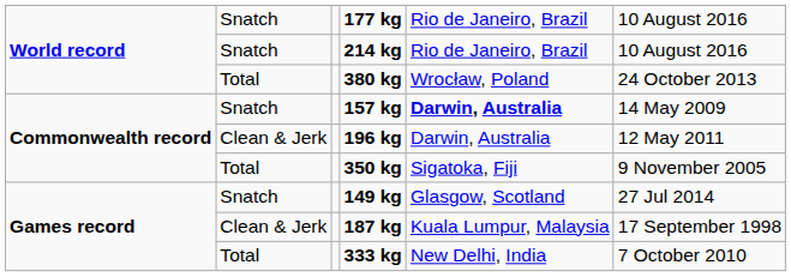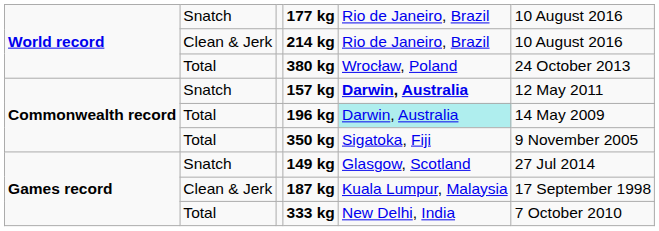 <table class="wikitable">
 <tr>
 <td rowspan=3><strong><a href='#'>World record</a></strong></td>
 <td>Snatch</td>
 <td></td>
 <td><strong>177 kg</strong></td>
 <td><a href='#'>Rio de Janeiro</a>, <a href='#'>Brazil</a></td>
 <td>10 August 2016</td>
 </tr>
 <tr>
-<td>Snatch</td>
+<td>Clean & Jerk</td>
 <td></td>
 <td><strong>214 kg</strong></td>
 <td><a href='#'>Rio de Janeiro</a>, <a href='#'>Brazil</a></td>
 <td>10 August 2016</td>
 </tr>
 <tr>
 <td>Total</td>
 <td></td>
 <td><strong>380 kg</strong></td>
 <td><a href='#'>Wrocław</a>, <a href='#'>Poland</a></td>
 <td>24 October 2013</td>
 </tr>
 <tr>
 <td rowspan=3><strong>Commonwealth record</strong></td>
 <td>Snatch</td>
 <td></td>
 <td><strong>157 kg</strong></td>
 <td><strong><a href='#'>Darwin</a>, <a href='#'>Australia</a></strong></td>
-<td>14 May 2009</td>
+<td>12 May 2011</td>
 </tr>
 <tr>
-<td>Clean & Jerk</td>
+<td>Total</td>
 <td></td>
 <td><strong>196 kg</strong></td>
-<td><a href='#'>Darwin</a>, <a href='#'>Australia</a></td>
-<td>12 May 2011</td>
+<td style="background: paleturquoise;"><a href='#'>Darwin</a>, <a href='#'>Australia</a></td>
+<td>14 May 2009</td>
 </tr>
 <tr>
 <td>Total</td>
 <td></td>
 <td><strong>350 kg</strong></td>
 <td><a href='#'>Sigatoka</a>, <a href='#'>Fiji</a></td>
 <td>9 November 2005</td>
 </tr>
 <tr>
 <td rowspan=3><strong>Games record</strong></td>
 <td>Snatch</td>
 <td></td>
 <td><strong>149 kg</strong></td>
 <td><a href='#'>Glasgow</a>, <a href='#'>Scotland</a></td>
 <td>27 Jul 2014</td>
 </tr>
 <tr>
 <td>Clean & Jerk</td>
 <td></td>
 <td><strong>187 kg</strong></td>
 <td><a href='#'>Kuala Lumpur</a>, <a href='#'>Malaysia</a></td>
 <td>17 September 1998</td>
 </tr>
 <tr>
 <td>Total</td>
 <td></td>
 <td><strong>333 kg</strong></td>
 <td><a href='#'>New Delhi</a>, <a href='#'>India</a></td>
 <td>7 October 2010</td>
 </tr>
 </table>
